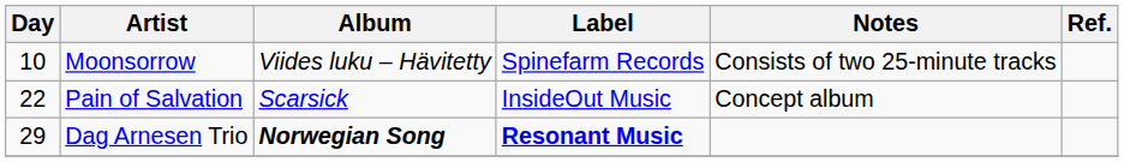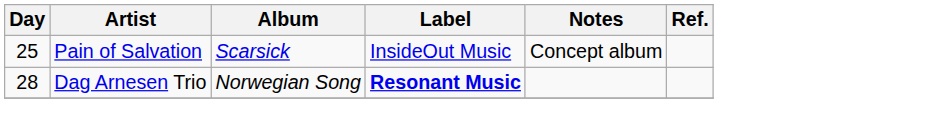 <table class="wikitable">
 <tr>
 <th>Day</th>
 <th>Artist</th>
 <th>Album</th>
 <th>Label</th>
 <th>Notes</th>
 <th>Ref.</th>
 </tr>
 <tr>
-<td rowspan="1" style="text-align:center;">10</td>
-<td><a href='#'>Moonsorrow</a></td>
-<td><em>Viides luku – Hävitetty</em></td>
-<td><a href='#'>Spinefarm Records</a></td>
-<td>Consists of two 25-minute tracks</td>
-<td></td>
-</tr>
-<tr>
-<td rowspan="1" style="text-align:center;">22</td>
+<td rowspan="1" style="text-align:center;">25</td>
 <td><a href='#'>Pain of Salvation</a></td>
 <td><em><a href='#'>Scarsick</a></em></td>
 <td><a href='#'>InsideOut Music</a></td>
 <td>Concept album</td>
 <td></td>
 </tr>
 <tr>
-<td rowspan="1" style="text-align:center;">29</td>
+<td rowspan="1" style="text-align:center;">28</td>
 <td><a href='#'>Dag Arnesen</a> Trio</td>
-<td><strong><em>Norwegian Song</em></strong></td>
+<td><em>Norwegian Song</em></td>
 <td><strong><a href='#'>Resonant Music</a></strong></td>
 <td></td>
 <td></td>
 </tr>
 <tr>
 </tr>
 </table>
